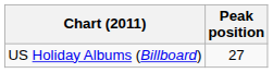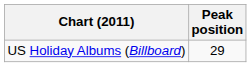 <table class="wikitable sortable">
 <tr>
 <th>Chart (2011)</th>
 <th>Peak<br>position</th>
 </tr>
 <tr>
 <td>US <a href='#'>Holiday Albums</a> (<em><a href='#'>Billboard</a></em>)</td>
-<td align=center>27</td>
+<td align=center>29</td>
 </tr>
 </table>
